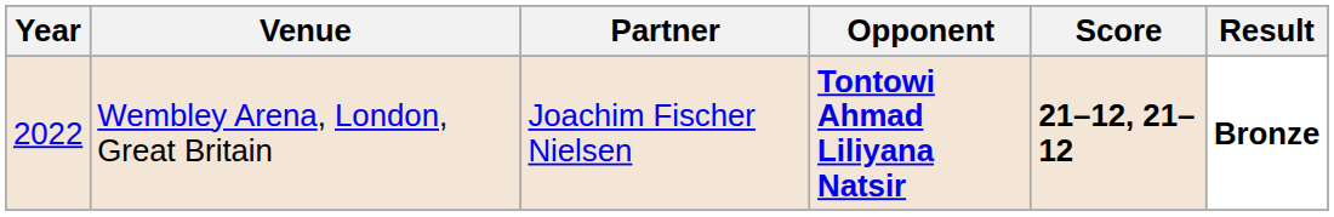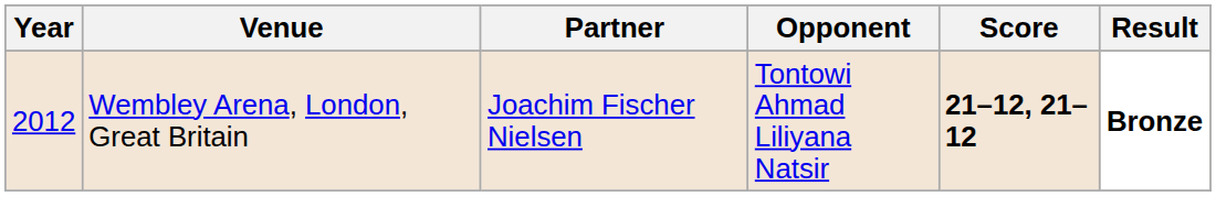 <table class="sortable wikitable" style="font-size: 90%;">
 <tr>
 <th>Year</th>
 <th>Venue</th>
 <th>Partner</th>
 <th>Opponent</th>
 <th>Score</th>
 <th>Result</th>
 </tr>
 <tr style="background:#F3E6D7">
-<td align="center"><a href='#'>2022</a></td>
+<td align="center"><a href='#'>2012</a></td>
 <td align="left"><a href='#'>Wembley Arena</a>, <a href='#'>London</a>, Great Britain</td>
 <td align="left"> <a href='#'>Joachim Fischer Nielsen</a></td>
-<td align="left"><strong> <a href='#'>Tontowi Ahmad</a> <br>  <a href='#'>Liliyana Natsir</a></strong></td>
+<td align="left"> <a href='#'>Tontowi Ahmad</a> <br>  <a href='#'>Liliyana Natsir</a></td>
 <td align="left"><strong>21–12, 21–12</strong></td>
 <td style="text-align:left; background:white"> <strong>Bronze</strong></td>
 </tr>
 </table>
